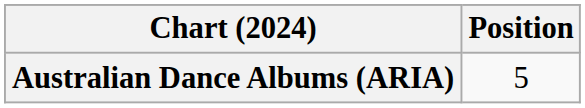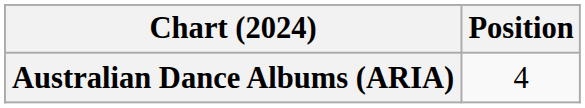 <table class="wikitable plainrowheaders" style="text-align:center">
 <tr>
 <th scope="col">Chart (2024)</th>
 <th scope="col">Position</th>
 </tr>
 <tr>
 <th scope="row">Australian Dance Albums (ARIA)</th>
-<td>5</td>
+<td>4</td>
 </tr>
 </table>
